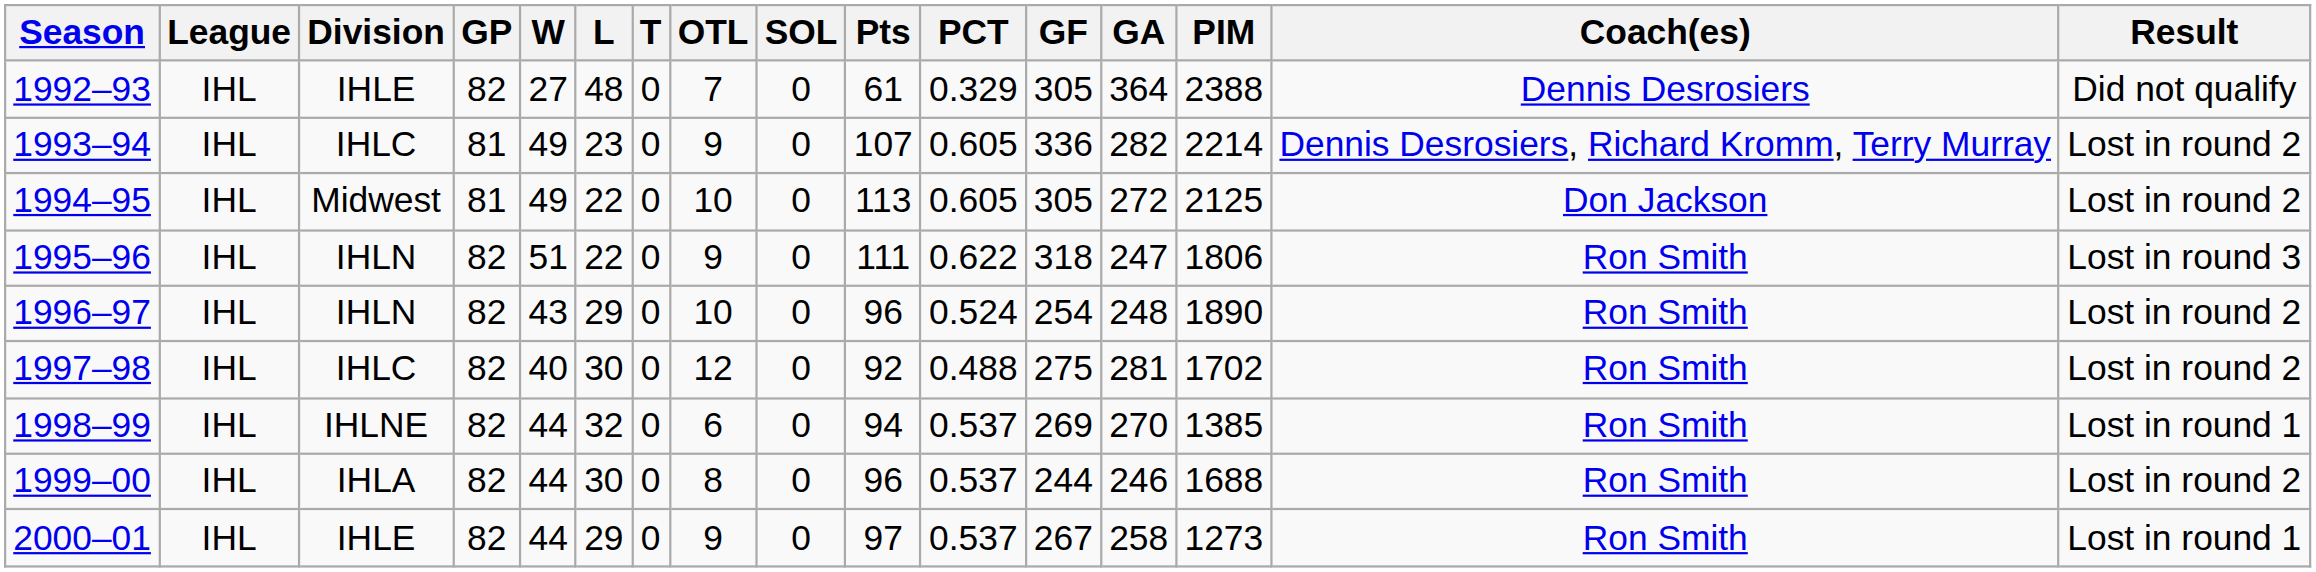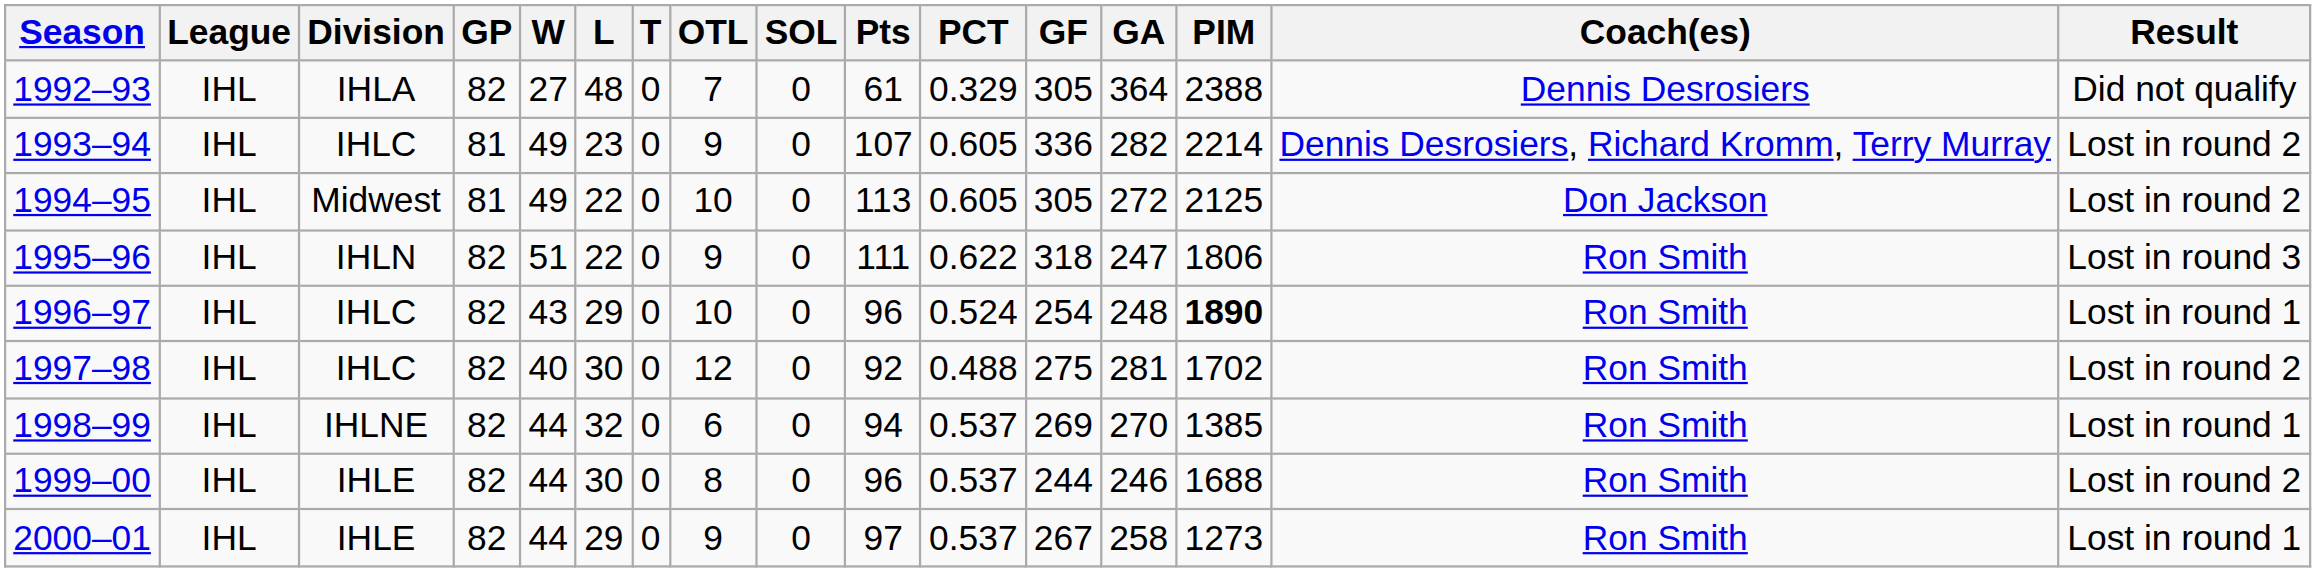 <table class="wikitable" style="text-align:center">
 <tr>
 <th><a href='#'>Season</a></th>
 <th>League</th>
 <th>Division</th>
 <th>GP</th>
 <th>W</th>
 <th>L</th>
 <th>T</th>
 <th>OTL</th>
 <th>SOL</th>
 <th>Pts</th>
 <th>PCT</th>
 <th>GF</th>
 <th>GA</th>
 <th>PIM</th>
 <th>Coach(es)</th>
 <th>Result</th>
 </tr>
 <tr>
 <td><a href='#'>1992–93</a></td>
 <td>IHL</td>
-<td>IHLE</td>
+<td>IHLA</td>
 <td>82</td>
 <td>27</td>
 <td>48</td>
 <td>0</td>
 <td>7</td>
 <td>0</td>
 <td>61</td>
 <td>0.329</td>
 <td>305</td>
 <td>364</td>
 <td>2388</td>
 <td><a href='#'>Dennis Desrosiers</a></td>
 <td>Did not qualify</td>
 </tr>
 <tr>
 <td><a href='#'>1993–94</a></td>
 <td>IHL</td>
 <td>IHLC</td>
 <td>81</td>
 <td>49</td>
 <td>23</td>
 <td>0</td>
 <td>9</td>
 <td>0</td>
 <td>107</td>
 <td>0.605</td>
 <td>336</td>
 <td>282</td>
 <td>2214</td>
 <td><a href='#'>Dennis Desrosiers</a>, <a href='#'>Richard Kromm</a>, <a href='#'>Terry Murray</a></td>
 <td>Lost in round 2</td>
 </tr>
 <tr>
 <td><a href='#'>1994–95</a></td>
 <td>IHL</td>
 <td>Midwest</td>
 <td>81</td>
 <td>49</td>
 <td>22</td>
 <td>0</td>
 <td>10</td>
 <td>0</td>
 <td>113</td>
 <td>0.605</td>
 <td>305</td>
 <td>272</td>
 <td>2125</td>
 <td><a href='#'>Don Jackson</a></td>
 <td>Lost in round 2</td>
 </tr>
 <tr>
 <td><a href='#'>1995–96</a></td>
 <td>IHL</td>
 <td>IHLN</td>
 <td>82</td>
 <td>51</td>
 <td>22</td>
 <td>0</td>
 <td>9</td>
 <td>0</td>
 <td>111</td>
 <td>0.622</td>
 <td>318</td>
 <td>247</td>
 <td>1806</td>
 <td><a href='#'>Ron Smith</a></td>
 <td>Lost in round 3</td>
 </tr>
 <tr>
 <td><a href='#'>1996–97</a></td>
 <td>IHL</td>
-<td>IHLN</td>
+<td>IHLC</td>
 <td>82</td>
 <td>43</td>
 <td>29</td>
 <td>0</td>
 <td>10</td>
 <td>0</td>
 <td>96</td>
 <td>0.524</td>
 <td>254</td>
 <td>248</td>
-<td>1890</td>
+<td><strong>1890</strong></td>
 <td><a href='#'>Ron Smith</a></td>
-<td>Lost in round 2</td>
+<td>Lost in round 1</td>
 </tr>
 <tr>
 <td><a href='#'>1997–98</a></td>
 <td>IHL</td>
 <td>IHLC</td>
 <td>82</td>
 <td>40</td>
 <td>30</td>
 <td>0</td>
 <td>12</td>
 <td>0</td>
 <td>92</td>
 <td>0.488</td>
 <td>275</td>
 <td>281</td>
 <td>1702</td>
 <td><a href='#'>Ron Smith</a></td>
 <td>Lost in round 2</td>
 </tr>
 <tr>
 <td><a href='#'>1998–99</a></td>
 <td>IHL</td>
 <td>IHLNE</td>
 <td>82</td>
 <td>44</td>
 <td>32</td>
 <td>0</td>
 <td>6</td>
 <td>0</td>
 <td>94</td>
 <td>0.537</td>
 <td>269</td>
 <td>270</td>
 <td>1385</td>
 <td><a href='#'>Ron Smith</a></td>
 <td>Lost in round 1</td>
 </tr>
 <tr>
 <td><a href='#'>1999–00</a></td>
 <td>IHL</td>
-<td>IHLA</td>
+<td>IHLE</td>
 <td>82</td>
 <td>44</td>
 <td>30</td>
 <td>0</td>
 <td>8</td>
 <td>0</td>
 <td>96</td>
 <td>0.537</td>
 <td>244</td>
 <td>246</td>
 <td>1688</td>
 <td><a href='#'>Ron Smith</a></td>
 <td>Lost in round 2</td>
 </tr>
 <tr>
 <td><a href='#'>2000–01</a></td>
 <td>IHL</td>
 <td>IHLE</td>
 <td>82</td>
 <td>44</td>
 <td>29</td>
 <td>0</td>
 <td>9</td>
 <td>0</td>
 <td>97</td>
 <td>0.537</td>
 <td>267</td>
 <td>258</td>
 <td>1273</td>
 <td><a href='#'>Ron Smith</a></td>
 <td>Lost in round 1</td>
 </tr>
 </table>
